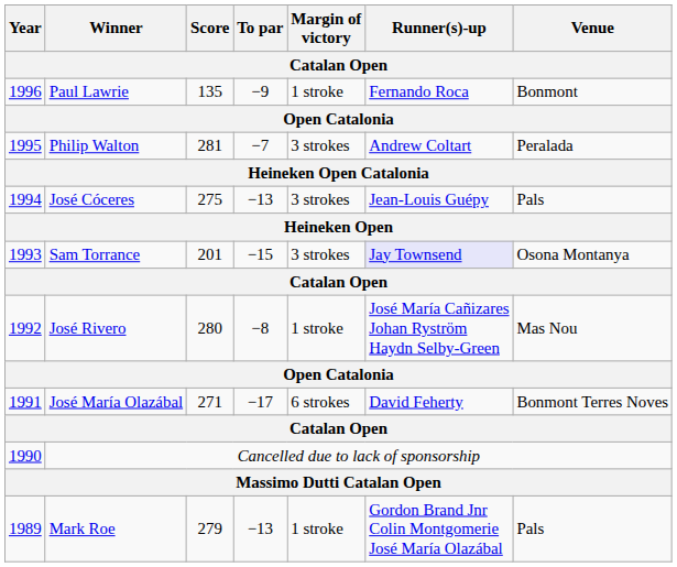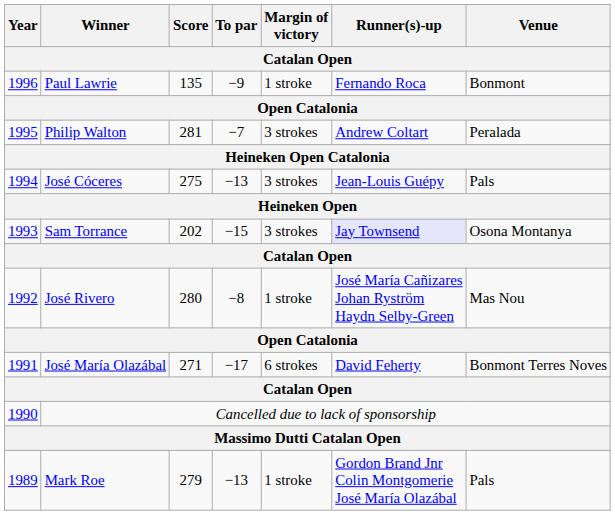 <table class=wikitable style="font-size:95%">
 <tr>
 <th>Year</th>
 <th>Winner</th>
 <th>Score</th>
 <th>To par</th>
 <th>Margin of<br>victory</th>
 <th>Runner(s)-up</th>
 <th>Venue</th>
 </tr>
 <tr>
 <th colspan=8>Catalan Open</th>
 </tr>
 <tr>
 <td><a href='#'>1996</a></td>
 <td> <a href='#'>Paul Lawrie</a></td>
 <td align=center>135</td>
 <td align=center>−9</td>
 <td>1 stroke</td>
 <td> <a href='#'>Fernando Roca</a></td>
 <td>Bonmont</td>
 </tr>
 <tr>
 <th colspan=8>Open Catalonia</th>
 </tr>
 <tr>
 <td><a href='#'>1995</a></td>
 <td> <a href='#'>Philip Walton</a></td>
 <td align=center>281</td>
 <td align=center>−7</td>
 <td>3 strokes</td>
 <td> <a href='#'>Andrew Coltart</a></td>
 <td>Peralada</td>
 </tr>
 <tr>
 <th colspan=8>Heineken Open Catalonia</th>
 </tr>
 <tr>
 <td><a href='#'>1994</a></td>
 <td> <a href='#'>José Cóceres</a></td>
 <td align=center>275</td>
 <td align=center>−13</td>
 <td>3 strokes</td>
 <td> <a href='#'>Jean-Louis Guépy</a></td>
 <td>Pals</td>
 </tr>
 <tr>
 <th colspan=8>Heineken Open</th>
 </tr>
 <tr>
 <td><a href='#'>1993</a></td>
 <td> <a href='#'>Sam Torrance</a></td>
-<td align=center>201</td>
+<td align=center>202</td>
 <td align=center>−15</td>
 <td>3 strokes</td>
 <td style="background: lavender;"> <a href='#'>Jay Townsend</a></td>
 <td>Osona Montanya</td>
 </tr>
 <tr>
 <th colspan=8>Catalan Open</th>
 </tr>
 <tr>
 <td><a href='#'>1992</a></td>
 <td> <a href='#'>José Rivero</a></td>
 <td align=center>280</td>
 <td align=center>−8</td>
 <td>1 stroke</td>
 <td> <a href='#'>José María Cañizares</a><br> <a href='#'>Johan Ryström</a><br> <a href='#'>Haydn Selby-Green</a></td>
 <td>Mas Nou</td>
 </tr>
 <tr>
 <th colspan=8>Open Catalonia</th>
 </tr>
 <tr>
 <td><a href='#'>1991</a></td>
 <td> <a href='#'>José María Olazábal</a></td>
 <td align=center>271</td>
 <td align=center>−17</td>
 <td>6 strokes</td>
 <td> <a href='#'>David Feherty</a></td>
 <td>Bonmont Terres Noves</td>
 </tr>
 <tr>
 <th colspan=8>Catalan Open</th>
 </tr>
 <tr>
 <td><a href='#'>1990</a></td>
 <td colspan=7 align=center><em>Cancelled due to lack of sponsorship</em></td>
 </tr>
 <tr>
 <th colspan=8>Massimo Dutti Catalan Open</th>
 </tr>
 <tr>
 <td><a href='#'>1989</a></td>
 <td> <a href='#'>Mark Roe</a></td>
 <td align=center>279</td>
 <td align=center>−13</td>
 <td>1 stroke</td>
 <td> <a href='#'>Gordon Brand Jnr</a><br> <a href='#'>Colin Montgomerie</a><br> <a href='#'>José María Olazábal</a></td>
 <td>Pals</td>
 </tr>
 </table>
